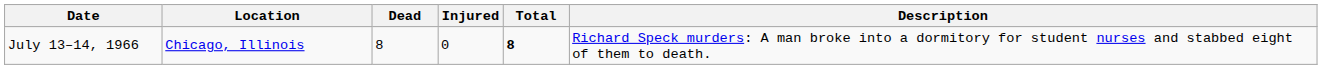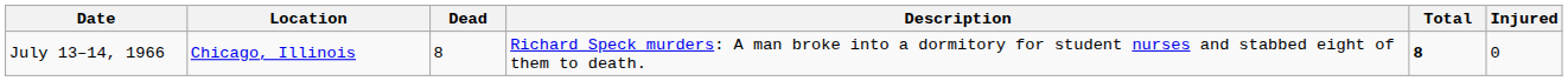 <table class="wikitable sortable mw-datatable">
 <tr>
 <th width="12%">Date</th>
 <th width="16%">Location</th>
 <th width="5%">Dead</th>
+<th width="60%">Description</th>
+<th width="5%">Total</th>
 <th width="5%">Injured</th>
-<th width="5%">Total</th>
-<th width="60%">Description</th>
 </tr>
 <tr>
 <td>July 13–14, 1966</td>
 <td><a href='#'>Chicago, Illinois</a></td>
 <td>8</td>
+<td><a href='#'>Richard Speck murders</a>: A man broke into a dormitory for student <a href='#'>nurses</a> and stabbed eight of them to death.</td>
+<td><strong>8</strong></td>
 <td>0</td>
-<td><strong>8</strong></td>
-<td><a href='#'>Richard Speck murders</a>: A man broke into a dormitory for student <a href='#'>nurses</a> and stabbed eight of them to death.</td>
 </tr>
 </table>
